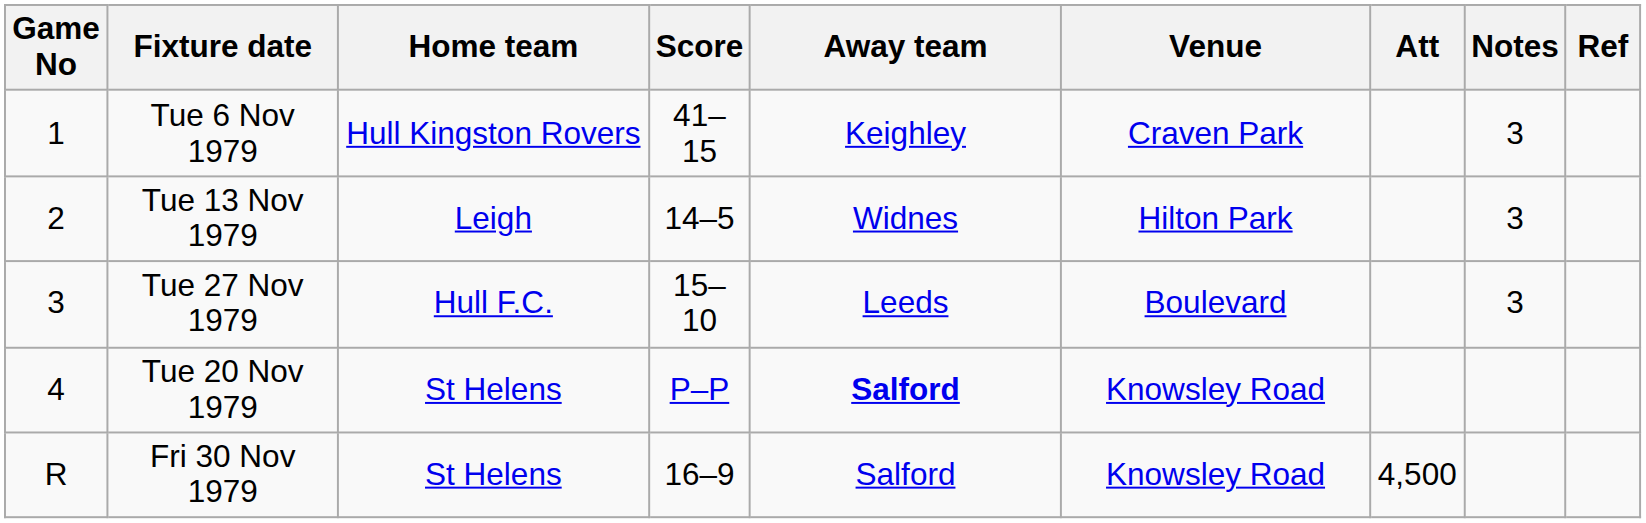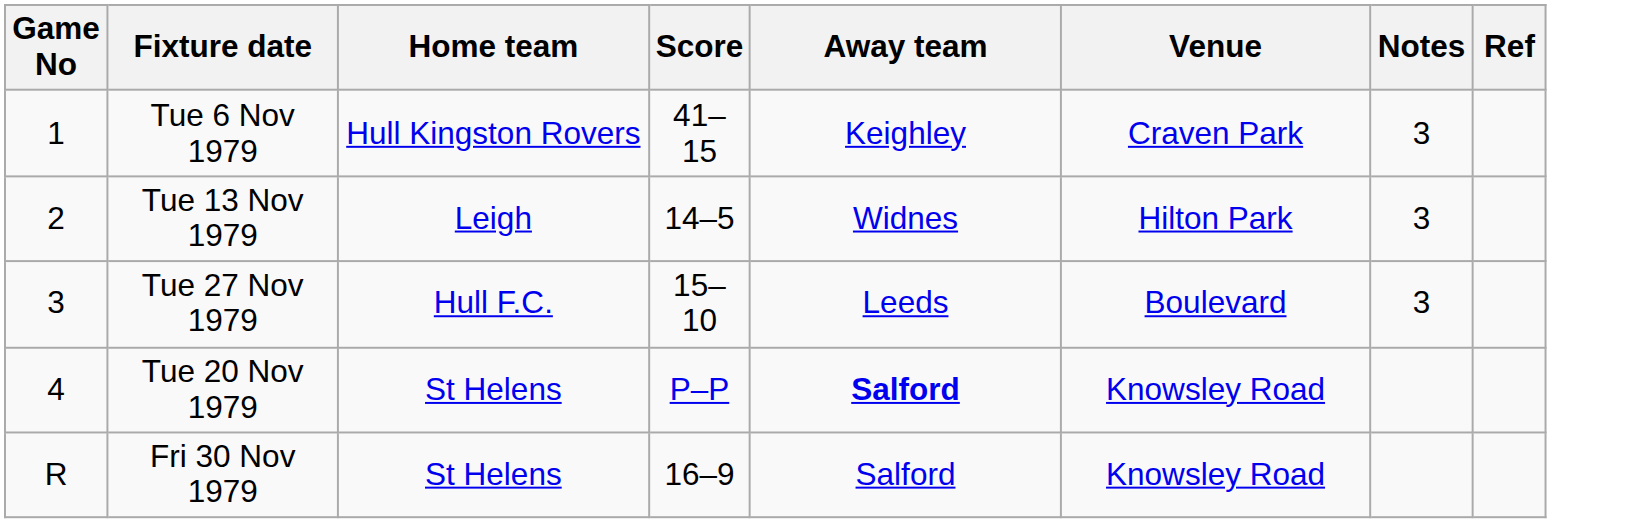 <table class="wikitable" style="text-align:center;">
 <tr>
 <th width=20 abbr="No">Game No</th>
 <th width=110 abbr="Date">Fixture date</th>
 <th width=150 abbr="Home team">Home team</th>
 <th width=40 abbr="Score">Score</th>
 <th width=150 abbr="Away team">Away team</th>
 <th width=150 abbr="Venue">Venue</th>
-<th width=30 abbr="Att">Att</th>
 <th width=20 abbr="Notes">Notes</th>
 <th width=30 abbr="Ref">Ref</th>
 </tr>
 <tr>
 <td>1</td>
 <td>Tue 6 Nov 1979</td>
 <td><a href='#'>Hull Kingston Rovers</a></td>
 <td>41–15</td>
 <td><a href='#'>Keighley</a></td>
 <td><a href='#'>Craven Park</a></td>
-<td></td>
 <td>3</td>
 <td></td>
 </tr>
 <tr>
 <td>2</td>
 <td>Tue 13 Nov 1979</td>
 <td><a href='#'>Leigh</a></td>
 <td>14–5</td>
 <td><a href='#'>Widnes</a></td>
 <td><a href='#'>Hilton Park</a></td>
-<td></td>
 <td>3</td>
 <td></td>
 </tr>
 <tr>
 <td>3</td>
 <td>Tue 27 Nov 1979</td>
 <td><a href='#'>Hull F.C.</a></td>
 <td>15–10</td>
 <td><a href='#'>Leeds</a></td>
 <td><a href='#'>Boulevard</a></td>
-<td></td>
 <td>3</td>
 <td></td>
 </tr>
 <tr>
 <td>4</td>
 <td>Tue 20 Nov 1979</td>
 <td><a href='#'>St Helens</a></td>
 <td><a href='#'>P–P</a></td>
 <td><strong><a href='#'>Salford</a></strong></td>
 <td><a href='#'>Knowsley Road</a></td>
 <td></td>
 <td></td>
-<td></td>
 </tr>
 <tr>
 <td>R</td>
 <td>Fri 30 Nov 1979</td>
 <td><a href='#'>St Helens</a></td>
 <td>16–9</td>
 <td><a href='#'>Salford</a></td>
 <td><a href='#'>Knowsley Road</a></td>
-<td>4,500</td>
 <td></td>
 <td></td>
 </tr>
 </table>
